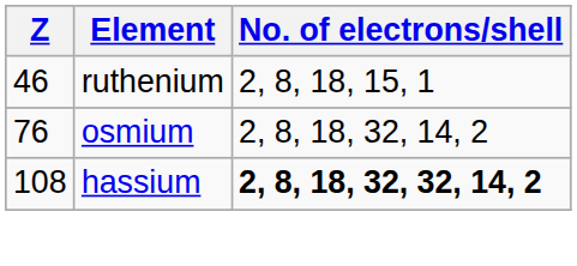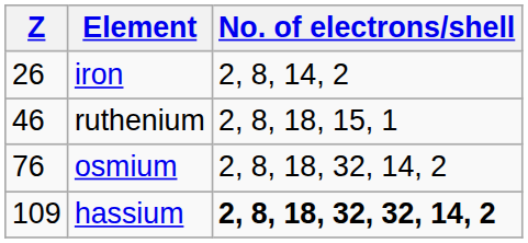 <table class="wikitable">
 <tr>
 <th><a href='#'>Z</a></th>
 <th><a href='#'>Element</a></th>
 <th><a href='#'>No. of electrons/shell</a></th>
+</tr>
+<tr>
+<td>26</td>
+<td><a href='#'>iron</a></td>
+<td>2, 8, 14, 2</td>
 </tr>
 <tr>
 <td>46</td>
 <td>ruthenium</td>
 <td>2, 8, 18, 15, 1</td>
 </tr>
 <tr>
 <td>76</td>
 <td><a href='#'>osmium</a></td>
 <td>2, 8, 18, 32, 14, 2</td>
 </tr>
 <tr>
-<td>108</td>
+<td>109</td>
 <td><a href='#'>hassium</a></td>
 <td><strong>2, 8, 18, 32, 32, 14, 2</strong></td>
 </tr>
 </table>
